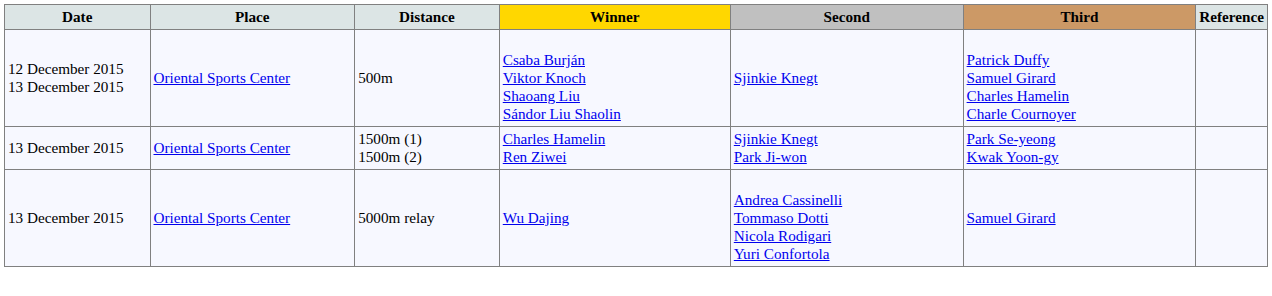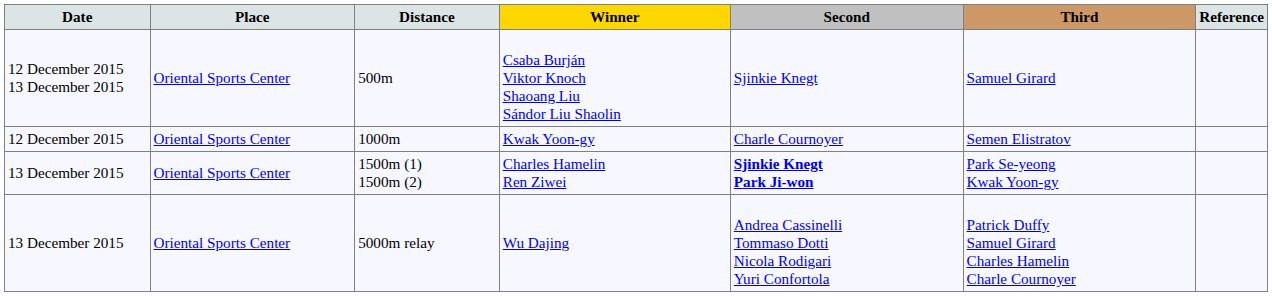 <table cellpadding="3" cellspacing="0" border="1" style="background:#f7f8ff; font-size:95%; border:gray solid 1px; border-collapse:collapse;">
 <tr style="background:#ccc; text-align:center;">
 <td style="background:#dce5e5; width:150px;"><strong>Date</strong></td>
 <td style="background:#dce5e5; width:220px;"><strong>Place</strong></td>
 <td style="background:#dce5e5; width:150px;"><strong>Distance</strong></td>
 <td style="background:gold; width:250px;"><strong>Winner</strong></td>
 <td style="background:silver; width:250px;"><strong>Second</strong></td>
 <td style="background:#c96; width:250px;"><strong>Third</strong></td>
 <td style="background:#dce5e5; width:30px;"><strong>Reference</strong></td>
 </tr>
 <tr style="text-align:left;">
 <td>12 December 2015<br>13 December 2015</td>
 <td><a href='#'>Oriental Sports Center</a></td>
 <td>500m</td>
 <td><br><a href='#'>Csaba Burján</a><br><a href='#'>Viktor Knoch</a><br><a href='#'>Shaoang Liu</a><br><a href='#'>Sándor Liu Shaolin</a></td>
 <td> <a href='#'>Sjinkie Knegt</a></td>
-<td><br><a href='#'>Patrick Duffy</a><br><a href='#'>Samuel Girard</a><br><a href='#'>Charles Hamelin</a><br><a href='#'>Charle Cournoyer</a></td>
+<td> <a href='#'>Samuel Girard</a></td>
+<td></td>
+</tr>
+<tr style="text-align:left;">
+<td>12 December 2015</td>
+<td><a href='#'>Oriental Sports Center</a></td>
+<td>1000m</td>
+<td> <a href='#'>Kwak Yoon-gy</a></td>
+<td> <a href='#'>Charle Cournoyer</a></td>
+<td> <a href='#'>Semen Elistratov</a></td>
 <td></td>
 </tr>
 <tr style="text-align:left;">
 <td>13 December 2015</td>
 <td><a href='#'>Oriental Sports Center</a></td>
 <td>1500m (1)<br>1500m (2)</td>
 <td> <a href='#'>Charles Hamelin</a><br> <a href='#'>Ren Ziwei</a></td>
-<td> <a href='#'>Sjinkie Knegt</a><br> <a href='#'>Park Ji-won</a></td>
+<td><strong> <a href='#'>Sjinkie Knegt</a><br> <a href='#'>Park Ji-won</a></strong></td>
 <td> <a href='#'>Park Se-yeong</a><br> <a href='#'>Kwak Yoon-gy</a></td>
 <td></td>
 </tr>
 <tr style="text-align:left;">
 <td>13 December 2015</td>
 <td><a href='#'>Oriental Sports Center</a></td>
 <td>5000m relay</td>
 <td> <a href='#'>Wu Dajing</a></td>
 <td><br><a href='#'>Andrea Cassinelli</a><br><a href='#'>Tommaso Dotti</a><br><a href='#'>Nicola Rodigari</a><br><a href='#'>Yuri Confortola</a></td>
-<td> <a href='#'>Samuel Girard</a></td>
+<td><br><a href='#'>Patrick Duffy</a><br><a href='#'>Samuel Girard</a><br><a href='#'>Charles Hamelin</a><br><a href='#'>Charle Cournoyer</a></td>
 <td></td>
 </tr>
 </table>
